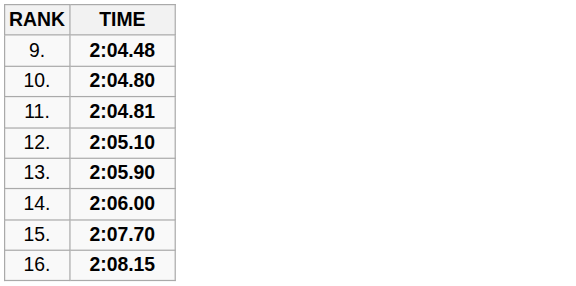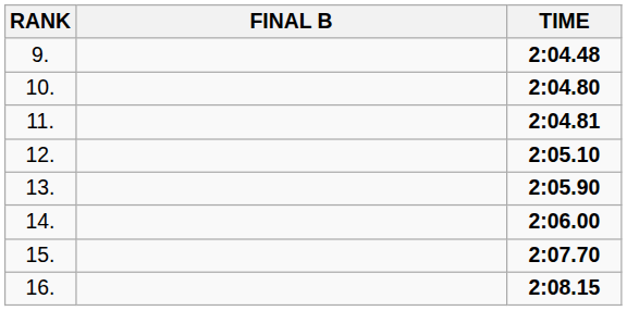 <table class="wikitable">
 <tr>
 <th>RANK</th>
+<th style="width: 20em">FINAL B</th>
 <th style="width: 5em">TIME</th>
 </tr>
 <tr>
 <td align="center">9.</td>
+<td></td>
 <td align="center"><strong>2:04.48</strong></td>
 </tr>
 <tr>
 <td align="center">10.</td>
+<td></td>
 <td align="center"><strong>2:04.80</strong></td>
 </tr>
 <tr>
 <td align="center">11.</td>
+<td></td>
 <td align="center"><strong>2:04.81</strong></td>
 </tr>
 <tr>
 <td align="center">12.</td>
+<td></td>
 <td align="center"><strong>2:05.10</strong></td>
 </tr>
 <tr>
 <td align="center">13.</td>
+<td></td>
 <td align="center"><strong>2:05.90</strong></td>
 </tr>
 <tr>
 <td align="center">14.</td>
+<td></td>
 <td align="center"><strong>2:06.00</strong></td>
 </tr>
 <tr>
 <td align="center">15.</td>
+<td></td>
 <td align="center"><strong>2:07.70</strong></td>
 </tr>
 <tr>
 <td align="center">16.</td>
+<td></td>
 <td align="center"><strong>2:08.15</strong></td>
 </tr>
 </table>
